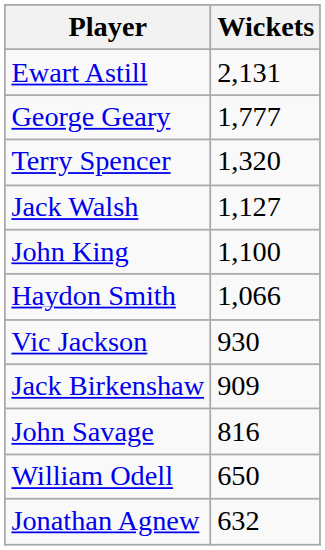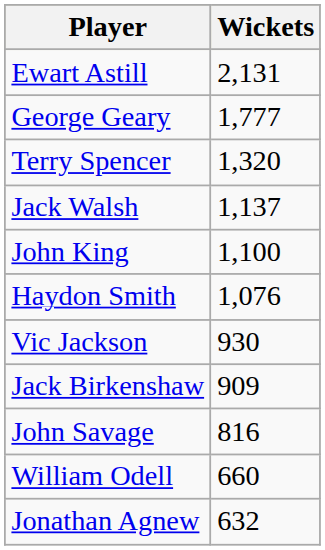 <table class="wikitable">
 <tr style="background:#bdb76b;">
 <th>Player</th>
 <th>Wickets</th>
 </tr>
 <tr>
 <td><a href='#'>Ewart Astill</a></td>
 <td>2,131</td>
 </tr>
 <tr>
 <td><a href='#'>George Geary</a></td>
 <td>1,777</td>
 </tr>
 <tr>
 <td><a href='#'>Terry Spencer</a></td>
 <td>1,320</td>
 </tr>
 <tr>
 <td><a href='#'>Jack Walsh</a></td>
-<td>1,127</td>
+<td>1,137</td>
 </tr>
 <tr>
 <td><a href='#'>John King</a></td>
 <td>1,100</td>
 </tr>
 <tr>
 <td><a href='#'>Haydon Smith</a></td>
-<td>1,066</td>
+<td>1,076</td>
 </tr>
 <tr>
 <td><a href='#'>Vic Jackson</a></td>
 <td>930</td>
 </tr>
 <tr>
 <td><a href='#'>Jack Birkenshaw</a></td>
 <td>909</td>
 </tr>
 <tr>
 <td><a href='#'>John Savage</a></td>
 <td>816</td>
 </tr>
 <tr (Gordon Parsons) | 809|>
 <td><a href='#'>William Odell</a></td>
-<td>650</td>
+<td>660</td>
 </tr>
 <tr>
 <td><a href='#'>Jonathan Agnew</a></td>
 <td>632</td>
 </tr>
 </table>
